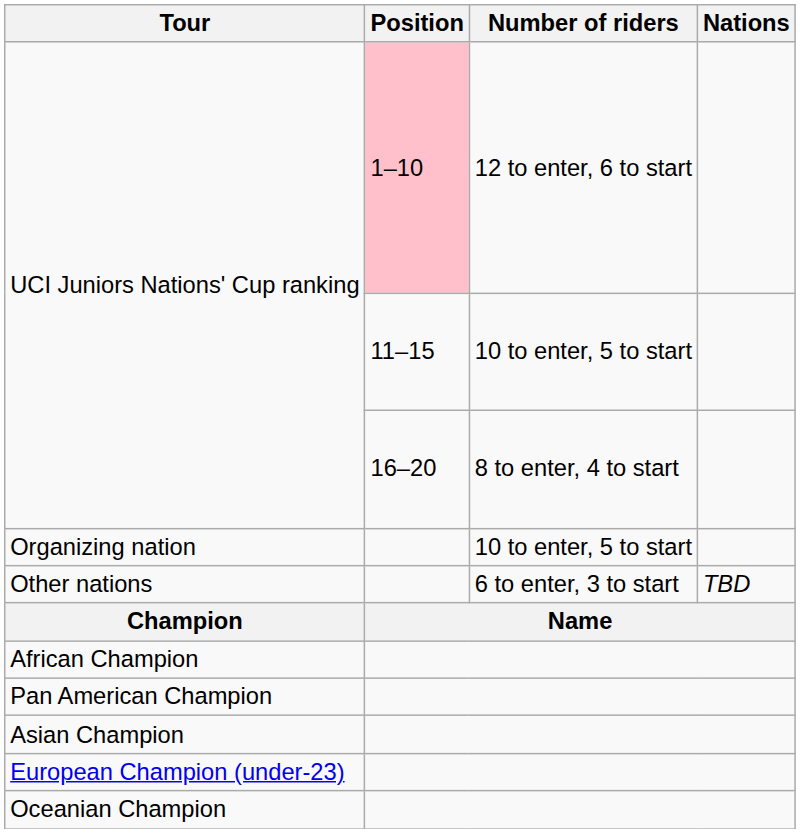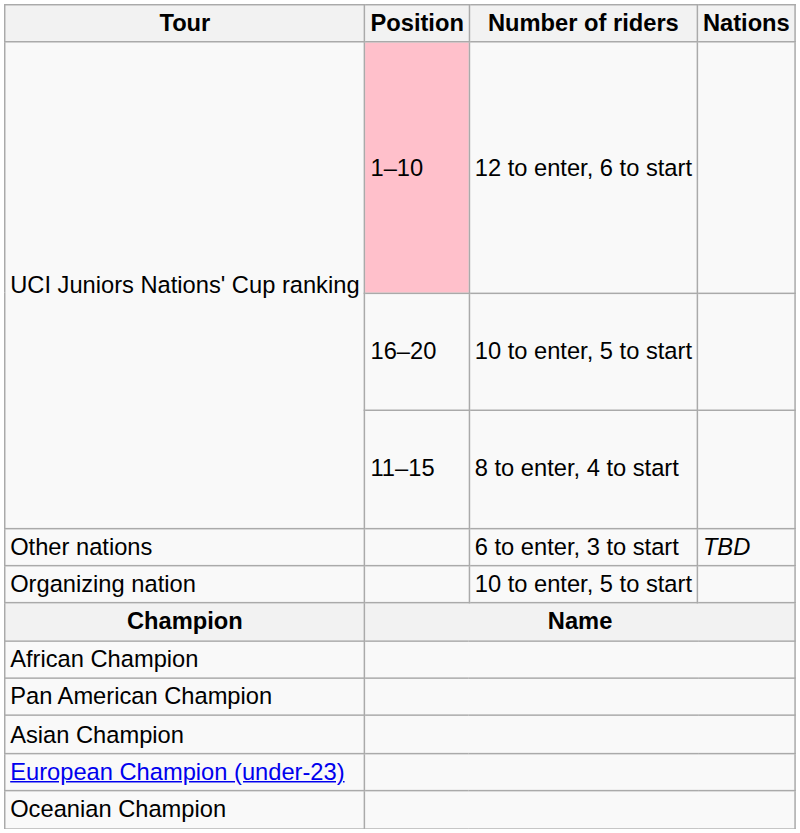 <table class="wikitable">
 <tr>
 <th>Tour</th>
 <th>Position</th>
 <th>Number of riders</th>
 <th>Nations</th>
 </tr>
 <tr>
 <td rowspan=3>UCI Juniors Nations' Cup ranking</td>
 <td style="background: pink;">1–10</td>
 <td>12 to enter, 6 to start</td>
 <td><br><br><br><br><br><br><br><br><br></td>
 </tr>
 <tr>
-<td>11–15</td>
+<td>16–20</td>
 <td>10 to enter, 5 to start</td>
 <td><br><br><br><br></td>
 </tr>
 <tr>
-<td>16–20</td>
+<td>11–15</td>
 <td>8 to enter, 4 to start</td>
 <td><br><br><br><br></td>
+</tr>
+<tr>
+<td>Other nations</td>
+<td></td>
+<td>6 to enter, 3 to start</td>
+<td><em>TBD</em></td>
 </tr>
 <tr>
 <td>Organizing nation</td>
 <td></td>
 <td>10 to enter, 5 to start</td>
 <td></td>
-</tr>
-<tr>
-<td>Other nations</td>
-<td></td>
-<td>6 to enter, 3 to start</td>
-<td><em>TBD</em></td>
 </tr>
 <tr>
 <th>Champion</th>
 <th colspan=3>Name</th>
 </tr>
 <tr>
 <td>African Champion</td>
 <td colspan=3></td>
 </tr>
 <tr>
 <td>Pan American Champion</td>
 <td colspan=3></td>
 </tr>
 <tr>
 <td>Asian Champion</td>
 <td colspan=3></td>
 </tr>
 <tr>
 <td><a href='#'>European Champion (under-23)</a></td>
 <td colspan=3></td>
 </tr>
 <tr>
 <td>Oceanian Champion</td>
 <td colspan=3></td>
 </tr>
 </table>
